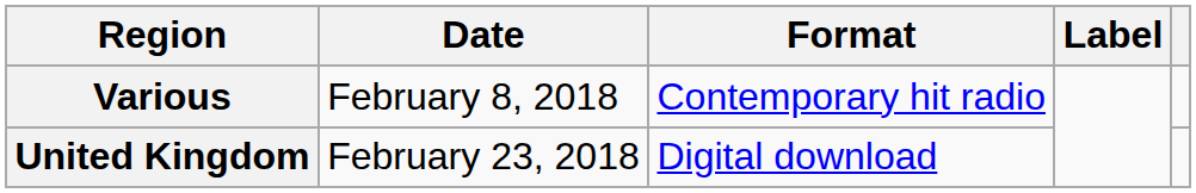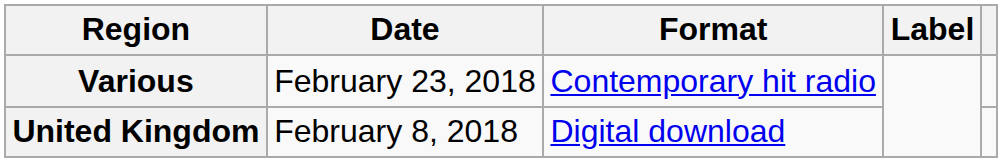 <table class="wikitable plainrowheaders">
 <tr>
 <th scope="col">Region</th>
 <th scope="col">Date</th>
 <th scope="col">Format</th>
 <th scope="col">Label</th>
 <th scope="col"></th>
 </tr>
 <tr>
 <th scope="row">Various</th>
-<td>February 8, 2018</td>
+<td>February 23, 2018</td>
 <td><a href='#'>Contemporary hit radio</a></td>
 <td rowspan="2"></td>
 <td></td>
 </tr>
 <tr>
 <th scope="row">United Kingdom</th>
-<td>February 23, 2018</td>
+<td>February 8, 2018</td>
 <td><a href='#'>Digital download</a></td>
 <td></td>
 </tr>
 </table>
